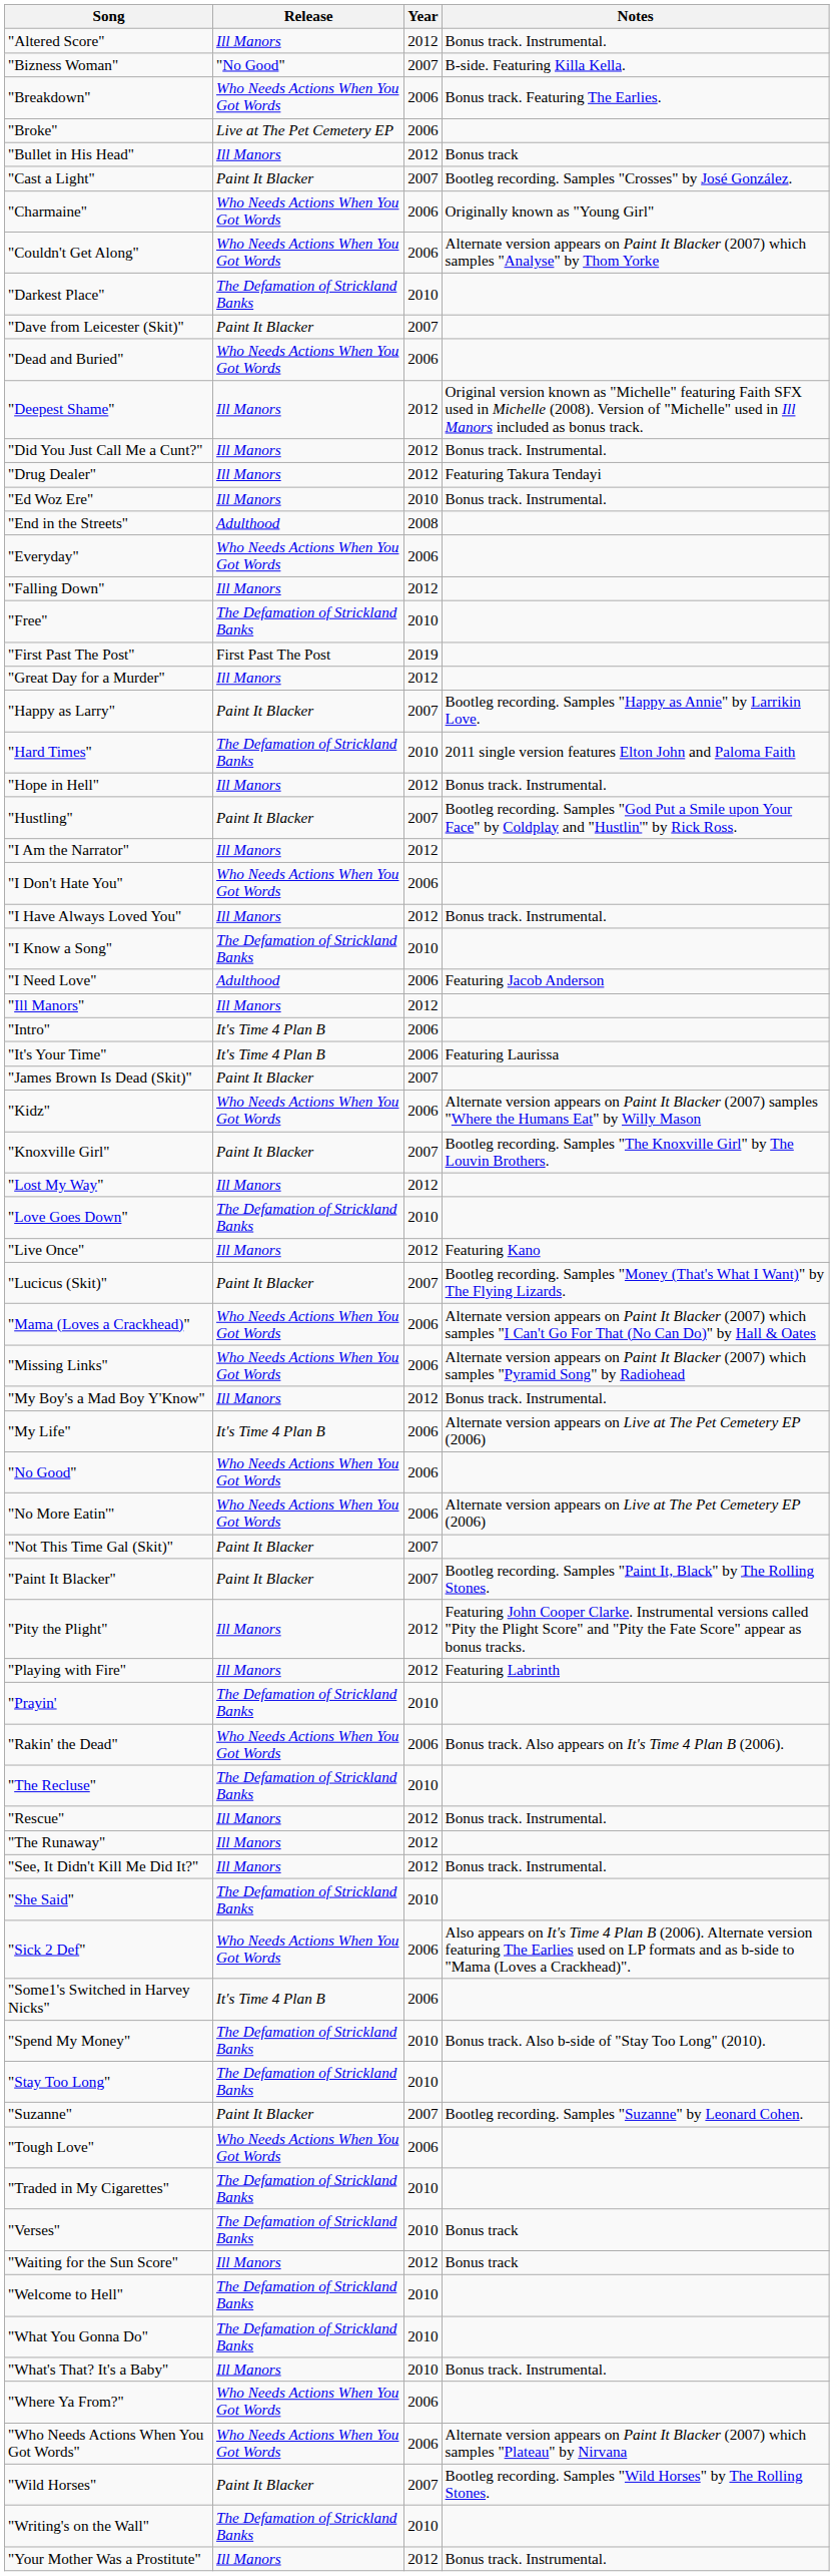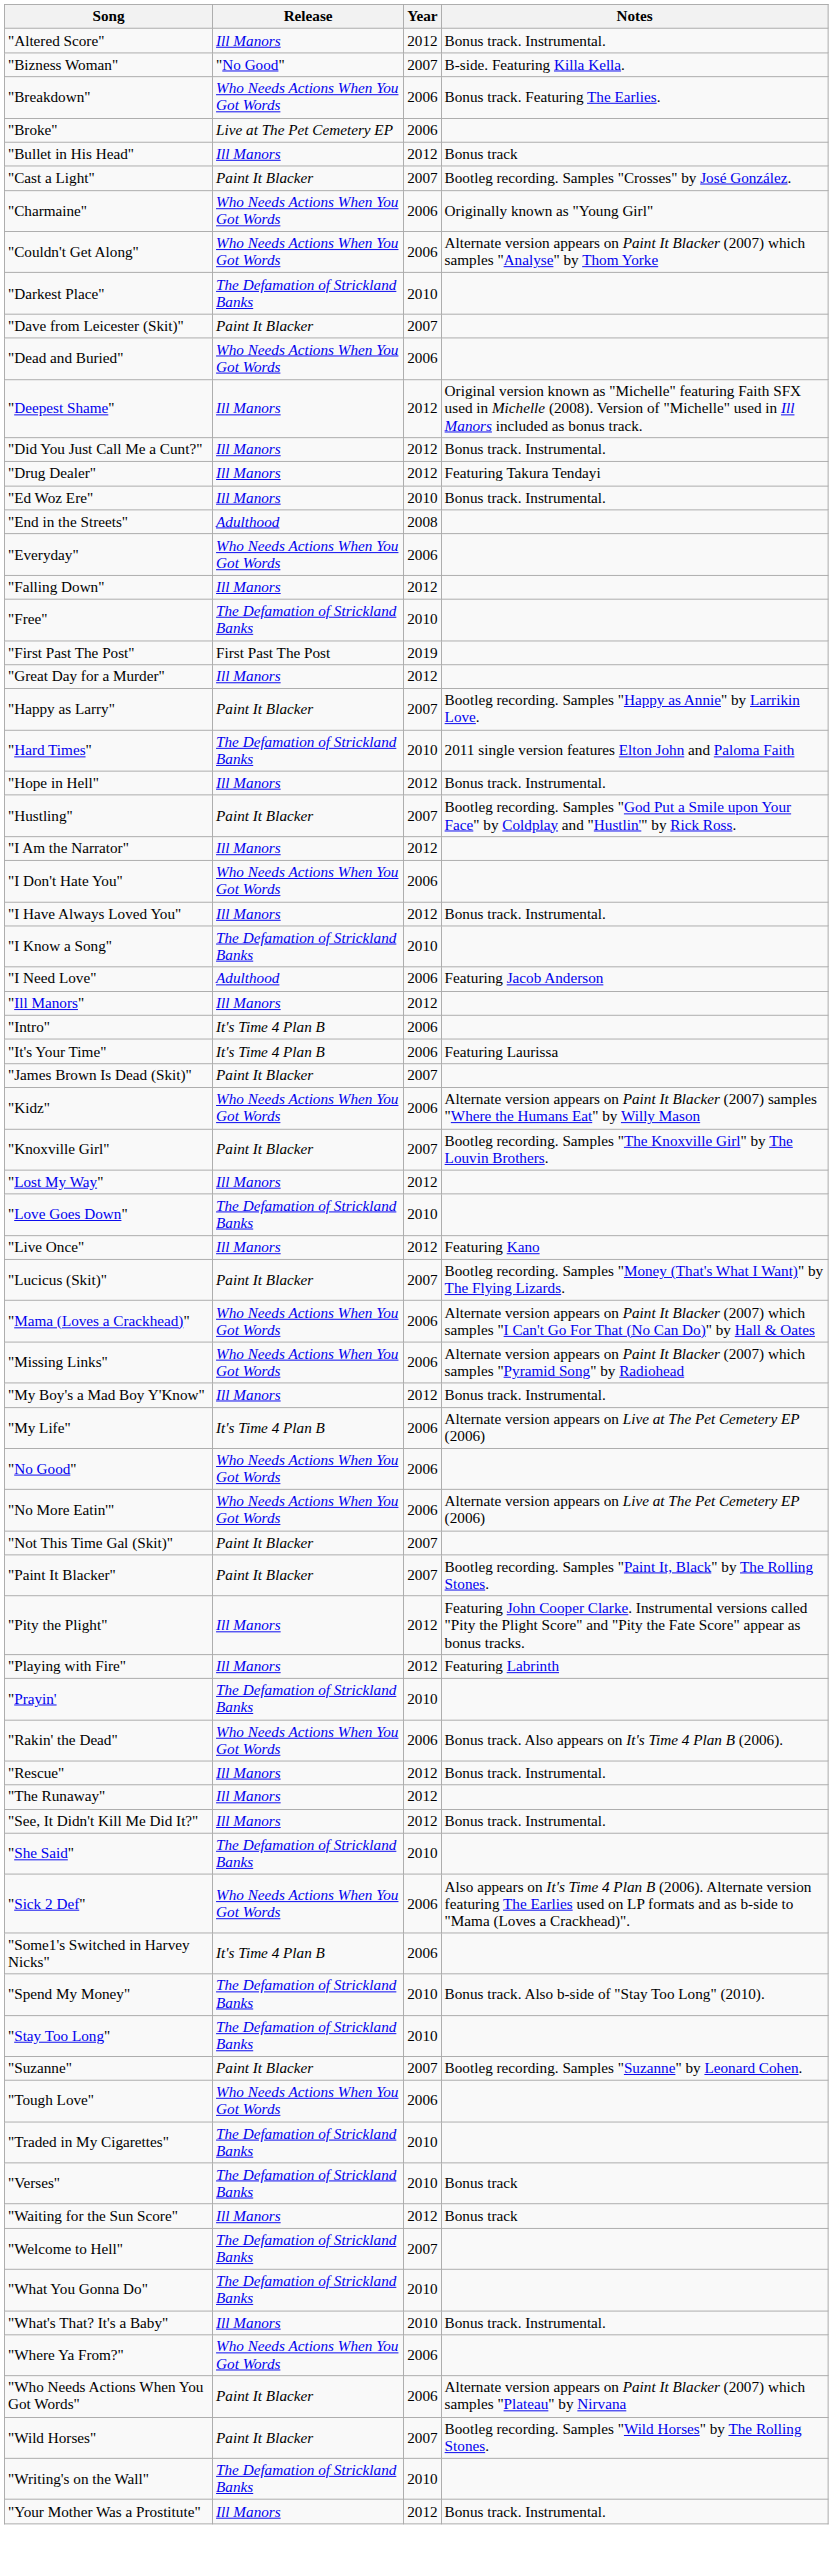 <table class="wikitable sortable">
 <tr>
 <th scope="col">Song</th>
 <th scope="col">Release</th>
 <th scope="col">Year</th>
 <th scope="col" class="unsortable" width="400">Notes</th>
 </tr>
 <tr>
 <td>"Altered Score"</td>
 <td><em><a href='#'>Ill Manors</a></em></td>
 <td align="center">2012</td>
 <td>Bonus track. Instrumental.</td>
 </tr>
 <tr>
 <td>"Bizness Woman"</td>
 <td>"<a href='#'>No Good</a>"</td>
 <td align="center">2007</td>
 <td>B-side. Featuring <a href='#'>Killa Kella</a>.</td>
 </tr>
 <tr>
 <td>"Breakdown"</td>
 <td><em><a href='#'>Who Needs Actions When You Got Words</a></em></td>
 <td align="center">2006</td>
 <td>Bonus track. Featuring <a href='#'>The Earlies</a>.</td>
 </tr>
 <tr>
 <td>"Broke"</td>
 <td><em>Live at The Pet Cemetery EP</em></td>
 <td align="center">2006</td>
 <td></td>
 </tr>
 <tr>
 <td>"Bullet in His Head"</td>
 <td><em><a href='#'>Ill Manors</a></em></td>
 <td align="center">2012</td>
 <td>Bonus track</td>
 </tr>
 <tr>
 <td>"Cast a Light"</td>
 <td><em>Paint It Blacker</em></td>
 <td align="center">2007</td>
 <td>Bootleg recording. Samples "Crosses" by <a href='#'>José González</a>.</td>
 </tr>
 <tr>
 <td>"Charmaine"</td>
 <td><em><a href='#'>Who Needs Actions When You Got Words</a></em></td>
 <td align="center">2006</td>
 <td>Originally known as "Young Girl"</td>
 </tr>
 <tr>
 <td>"Couldn't Get Along"</td>
 <td><em><a href='#'>Who Needs Actions When You Got Words</a></em></td>
 <td align="center">2006</td>
 <td>Alternate version appears on <em>Paint It Blacker</em> (2007) which samples "<a href='#'>Analyse</a>" by <a href='#'>Thom Yorke</a></td>
 </tr>
 <tr>
 <td>"Darkest Place"</td>
 <td><em><a href='#'>The Defamation of Strickland Banks</a></em></td>
 <td align="center">2010</td>
 <td></td>
 </tr>
 <tr>
 <td>"Dave from Leicester (Skit)"</td>
 <td><em>Paint It Blacker</em></td>
 <td align="center">2007</td>
 <td></td>
 </tr>
 <tr>
 <td>"Dead and Buried"</td>
 <td><em><a href='#'>Who Needs Actions When You Got Words</a></em></td>
 <td align="center">2006</td>
 <td></td>
 </tr>
 <tr>
 <td>"<a href='#'>Deepest Shame</a>"</td>
 <td><em><a href='#'>Ill Manors</a></em></td>
 <td align="center">2012</td>
 <td>Original version known as "Michelle" featuring Faith SFX used in <em>Michelle</em> (2008). Version of "Michelle" used in <em><a href='#'>Ill Manors</a></em> included as bonus track.</td>
 </tr>
 <tr>
 <td>"Did You Just Call Me a Cunt?"</td>
 <td><em><a href='#'>Ill Manors</a></em></td>
 <td align="center">2012</td>
 <td>Bonus track. Instrumental.</td>
 </tr>
 <tr>
 <td>"Drug Dealer"</td>
 <td><em><a href='#'>Ill Manors</a></em></td>
 <td align="center">2012</td>
 <td>Featuring Takura Tendayi</td>
 </tr>
 <tr>
 <td>"Ed Woz Ere"</td>
 <td><em><a href='#'>Ill Manors</a></em></td>
 <td align="center">2010</td>
 <td>Bonus track. Instrumental.</td>
 </tr>
 <tr>
 <td>"End in the Streets"</td>
 <td><em><a href='#'>Adulthood</a></em></td>
 <td align="center">2008</td>
 <td></td>
 </tr>
 <tr>
 <td>"Everyday"</td>
 <td><em><a href='#'>Who Needs Actions When You Got Words</a></em></td>
 <td align="center">2006</td>
 <td></td>
 </tr>
 <tr>
 <td>"Falling Down"</td>
 <td><em><a href='#'>Ill Manors</a></em></td>
 <td align="center">2012</td>
 <td></td>
 </tr>
 <tr>
 <td>"Free"</td>
 <td><em><a href='#'>The Defamation of Strickland Banks</a></em></td>
 <td align="center">2010</td>
 <td></td>
 </tr>
 <tr>
 <td>"First Past The Post"</td>
 <td>First Past The Post</td>
 <td align="center">2019</td>
 <td></td>
 </tr>
 <tr>
 <td>"Great Day for a Murder"</td>
 <td><em><a href='#'>Ill Manors</a></em></td>
 <td align="center">2012</td>
 <td></td>
 </tr>
 <tr>
 <td>"Happy as Larry"</td>
 <td><em>Paint It Blacker</em></td>
 <td align="center">2007</td>
 <td>Bootleg recording. Samples "<a href='#'>Happy as Annie</a>" by <a href='#'>Larrikin Love</a>.</td>
 </tr>
 <tr>
 <td>"<a href='#'>Hard Times</a>"</td>
 <td><em><a href='#'>The Defamation of Strickland Banks</a></em></td>
 <td align="center">2010</td>
 <td>2011 single version features <a href='#'>Elton John</a> and <a href='#'>Paloma Faith</a></td>
 </tr>
 <tr>
 <td>"Hope in Hell"</td>
 <td><em><a href='#'>Ill Manors</a></em></td>
 <td align="center">2012</td>
 <td>Bonus track. Instrumental.</td>
 </tr>
 <tr>
 <td>"Hustling"</td>
 <td><em>Paint It Blacker</em></td>
 <td align="center">2007</td>
 <td>Bootleg recording. Samples "<a href='#'>God Put a Smile upon Your Face</a>" by <a href='#'>Coldplay</a> and "<a href='#'>Hustlin'</a>" by <a href='#'>Rick Ross</a>.</td>
 </tr>
 <tr>
 <td>"I Am the Narrator"</td>
 <td><em><a href='#'>Ill Manors</a></em></td>
 <td align="center">2012</td>
 <td></td>
 </tr>
 <tr>
 <td>"I Don't Hate You"</td>
 <td><em><a href='#'>Who Needs Actions When You Got Words</a></em></td>
 <td align="center">2006</td>
 <td></td>
 </tr>
 <tr>
 <td>"I Have Always Loved You"</td>
 <td><em><a href='#'>Ill Manors</a></em></td>
 <td align="center">2012</td>
 <td>Bonus track. Instrumental.</td>
 </tr>
 <tr>
 <td>"I Know a Song"</td>
 <td><em><a href='#'>The Defamation of Strickland Banks</a></em></td>
 <td align="center">2010</td>
 <td></td>
 </tr>
 <tr>
 <td>"I Need Love"</td>
 <td><em><a href='#'>Adulthood</a></em></td>
 <td align="center">2006</td>
 <td>Featuring <a href='#'>Jacob Anderson</a></td>
 </tr>
 <tr>
 <td>"<a href='#'>Ill Manors</a>"</td>
 <td><em><a href='#'>Ill Manors</a></em></td>
 <td align="center">2012</td>
 <td></td>
 </tr>
 <tr>
 <td>"Intro"</td>
 <td><em>It's Time 4 Plan B</em></td>
 <td align="center">2006</td>
 <td></td>
 </tr>
 <tr>
 <td>"It's Your Time"</td>
 <td><em>It's Time 4 Plan B</em></td>
 <td align="center">2006</td>
 <td>Featuring Laurissa</td>
 </tr>
 <tr>
 <td>"James Brown Is Dead (Skit)"</td>
 <td><em>Paint It Blacker</em></td>
 <td align="center">2007</td>
 <td></td>
 </tr>
 <tr>
 <td>"Kidz"</td>
 <td><em><a href='#'>Who Needs Actions When You Got Words</a></em></td>
 <td align="center">2006</td>
 <td>Alternate version appears on <em>Paint It Blacker</em> (2007) samples "<a href='#'>Where the Humans Eat</a>" by <a href='#'>Willy Mason</a></td>
 </tr>
 <tr>
 <td>"Knoxville Girl"</td>
 <td><em>Paint It Blacker</em></td>
 <td align="center">2007</td>
 <td>Bootleg recording. Samples "<a href='#'>The Knoxville Girl</a>" by <a href='#'>The Louvin Brothers</a>.</td>
 </tr>
 <tr>
 <td>"<a href='#'>Lost My Way</a>"</td>
 <td><em><a href='#'>Ill Manors</a></em></td>
 <td align="center">2012</td>
 <td></td>
 </tr>
 <tr>
 <td>"<a href='#'>Love Goes Down</a>"</td>
 <td><em><a href='#'>The Defamation of Strickland Banks</a></em></td>
 <td align="center">2010</td>
 <td></td>
 </tr>
 <tr>
 <td>"Live Once"</td>
 <td><em><a href='#'>Ill Manors</a></em></td>
 <td align="center">2012</td>
 <td>Featuring <a href='#'>Kano</a></td>
 </tr>
 <tr>
 <td>"Lucicus (Skit)"</td>
 <td><em>Paint It Blacker</em></td>
 <td align="center">2007</td>
 <td>Bootleg recording. Samples "<a href='#'>Money (That's What I Want)</a>" by <a href='#'>The Flying Lizards</a>.</td>
 </tr>
 <tr>
 <td>"<a href='#'>Mama (Loves a Crackhead)</a>"</td>
 <td><em><a href='#'>Who Needs Actions When You Got Words</a></em></td>
 <td align="center">2006</td>
 <td>Alternate version appears on <em>Paint It Blacker</em> (2007) which samples "<a href='#'>I Can't Go For That (No Can Do)</a>" by <a href='#'>Hall & Oates</a></td>
 </tr>
 <tr>
 <td>"Missing Links"</td>
 <td><em><a href='#'>Who Needs Actions When You Got Words</a></em></td>
 <td align="center">2006</td>
 <td>Alternate version appears on <em>Paint It Blacker</em> (2007) which samples "<a href='#'>Pyramid Song</a>" by <a href='#'>Radiohead</a></td>
 </tr>
 <tr>
 <td>"My Boy's a Mad Boy Y'Know"</td>
 <td><em><a href='#'>Ill Manors</a></em></td>
 <td align="center">2012</td>
 <td>Bonus track. Instrumental.</td>
 </tr>
 <tr>
 <td>"My Life"</td>
 <td><em>It's Time 4 Plan B</em></td>
 <td align="center">2006</td>
 <td>Alternate version appears on <em>Live at The Pet Cemetery EP</em> (2006)</td>
 </tr>
 <tr>
 <td>"<a href='#'>No Good</a>"</td>
 <td><em><a href='#'>Who Needs Actions When You Got Words</a></em></td>
 <td align="center">2006</td>
 <td></td>
 </tr>
 <tr>
 <td>"No More Eatin'"</td>
 <td><em><a href='#'>Who Needs Actions When You Got Words</a></em></td>
 <td align="center">2006</td>
 <td>Alternate version appears on <em>Live at The Pet Cemetery EP</em> (2006)</td>
 </tr>
 <tr>
 <td>"Not This Time Gal (Skit)"</td>
 <td><em>Paint It Blacker</em></td>
 <td align="center">2007</td>
 <td></td>
 </tr>
 <tr>
 <td>"Paint It Blacker"</td>
 <td><em>Paint It Blacker</em></td>
 <td align="center">2007</td>
 <td>Bootleg recording. Samples "<a href='#'>Paint It, Black</a>" by <a href='#'>The Rolling Stones</a>.</td>
 </tr>
 <tr>
 <td>"Pity the Plight"</td>
 <td><em><a href='#'>Ill Manors</a></em></td>
 <td align="center">2012</td>
 <td>Featuring <a href='#'>John Cooper Clarke</a>. Instrumental versions called "Pity the Plight Score" and "Pity the Fate Score" appear as bonus tracks.</td>
 </tr>
 <tr>
 <td>"Playing with Fire"</td>
 <td><em><a href='#'>Ill Manors</a></em></td>
 <td align="center">2012</td>
 <td>Featuring <a href='#'>Labrinth</a></td>
 </tr>
 <tr>
 <td>"<a href='#'>Prayin'</a></td>
 <td><em><a href='#'>The Defamation of Strickland Banks</a></em></td>
 <td align="center">2010</td>
 <td></td>
 </tr>
 <tr>
 <td>"Rakin' the Dead"</td>
 <td><em><a href='#'>Who Needs Actions When You Got Words</a></em></td>
 <td align="center">2006</td>
 <td>Bonus track. Also appears on <em>It's Time 4 Plan B</em> (2006).</td>
 </tr>
 <tr>
-<td>"<a href='#'>The Recluse</a>"</td>
-<td><em><a href='#'>The Defamation of Strickland Banks</a></em></td>
-<td align="center">2010</td>
-<td></td>
-</tr>
-<tr>
 <td>"Rescue"</td>
 <td><em><a href='#'>Ill Manors</a></em></td>
 <td align="center">2012</td>
 <td>Bonus track. Instrumental.</td>
 </tr>
 <tr>
 <td>"The Runaway"</td>
 <td><em><a href='#'>Ill Manors</a></em></td>
 <td align="center">2012</td>
 <td></td>
 </tr>
 <tr>
 <td>"See, It Didn't Kill Me Did It?"</td>
 <td><em><a href='#'>Ill Manors</a></em></td>
 <td align="center">2012</td>
 <td>Bonus track. Instrumental.</td>
 </tr>
 <tr>
 <td>"<a href='#'>She Said</a>"</td>
 <td><em><a href='#'>The Defamation of Strickland Banks</a></em></td>
 <td align="center">2010</td>
 <td></td>
 </tr>
 <tr>
 <td>"<a href='#'>Sick 2 Def</a>"</td>
 <td><em><a href='#'>Who Needs Actions When You Got Words</a></em></td>
 <td align="center">2006</td>
 <td>Also appears on <em>It's Time 4 Plan B</em> (2006). Alternate version featuring <a href='#'>The Earlies</a> used on LP formats and as b-side to "Mama (Loves a Crackhead)".</td>
 </tr>
 <tr>
 <td>"Some1's Switched in Harvey Nicks"</td>
 <td><em>It's Time 4 Plan B</em></td>
 <td align="center">2006</td>
 <td></td>
 </tr>
 <tr>
 <td>"Spend My Money"</td>
 <td><em><a href='#'>The Defamation of Strickland Banks</a></em></td>
 <td align="center">2010</td>
 <td>Bonus track. Also b-side of "Stay Too Long" (2010).</td>
 </tr>
 <tr>
 <td>"<a href='#'>Stay Too Long</a>"</td>
 <td><em><a href='#'>The Defamation of Strickland Banks</a></em></td>
 <td align="center">2010</td>
 <td></td>
 </tr>
 <tr>
 <td>"Suzanne"</td>
 <td><em>Paint It Blacker</em></td>
 <td align="center">2007</td>
 <td>Bootleg recording. Samples "<a href='#'>Suzanne</a>" by <a href='#'>Leonard Cohen</a>.</td>
 </tr>
 <tr>
 <td>"Tough Love"</td>
 <td><em><a href='#'>Who Needs Actions When You Got Words</a></em></td>
 <td align="center">2006</td>
 <td></td>
 </tr>
 <tr>
 <td>"Traded in My Cigarettes"</td>
 <td><em><a href='#'>The Defamation of Strickland Banks</a></em></td>
 <td align="center">2010</td>
 <td></td>
 </tr>
 <tr>
 <td>"Verses"</td>
 <td><em><a href='#'>The Defamation of Strickland Banks</a></em></td>
 <td align="center">2010</td>
 <td>Bonus track</td>
 </tr>
 <tr>
 <td>"Waiting for the Sun Score"</td>
 <td><em><a href='#'>Ill Manors</a></em></td>
 <td align="center">2012</td>
 <td>Bonus track</td>
 </tr>
 <tr>
 <td>"Welcome to Hell"</td>
 <td><em><a href='#'>The Defamation of Strickland Banks</a></em></td>
-<td align="center">2010</td>
+<td align="center">2007</td>
 <td></td>
 </tr>
 <tr>
 <td>"What You Gonna Do"</td>
 <td><em><a href='#'>The Defamation of Strickland Banks</a></em></td>
 <td align="center">2010</td>
 <td></td>
 </tr>
 <tr>
 <td>"What's That? It's a Baby"</td>
 <td><em><a href='#'>Ill Manors</a></em></td>
 <td align="center">2010</td>
 <td>Bonus track. Instrumental.</td>
 </tr>
 <tr>
 <td>"Where Ya From?"</td>
 <td><em><a href='#'>Who Needs Actions When You Got Words</a></em></td>
 <td align="center">2006</td>
 <td></td>
 </tr>
 <tr>
 <td>"Who Needs Actions When You Got Words"</td>
-<td><em><a href='#'>Who Needs Actions When You Got Words</a></em></td>
+<td><em>Paint It Blacker</em></td>
 <td align="center">2006</td>
 <td>Alternate version appears on <em>Paint It Blacker</em> (2007) which samples "<a href='#'>Plateau</a>" by <a href='#'>Nirvana</a></td>
 </tr>
 <tr>
 <td>"Wild Horses"</td>
 <td><em>Paint It Blacker</em></td>
 <td align="center">2007</td>
 <td>Bootleg recording. Samples "<a href='#'>Wild Horses</a>" by <a href='#'>The Rolling Stones</a>.</td>
 </tr>
 <tr>
 <td>"Writing's on the Wall"</td>
 <td><em><a href='#'>The Defamation of Strickland Banks</a></em></td>
 <td align="center">2010</td>
 <td></td>
 </tr>
 <tr>
 <td>"Your Mother Was a Prostitute"</td>
 <td><em><a href='#'>Ill Manors</a></em></td>
 <td align="center">2012</td>
 <td>Bonus track. Instrumental.</td>
 </tr>
 </table>
